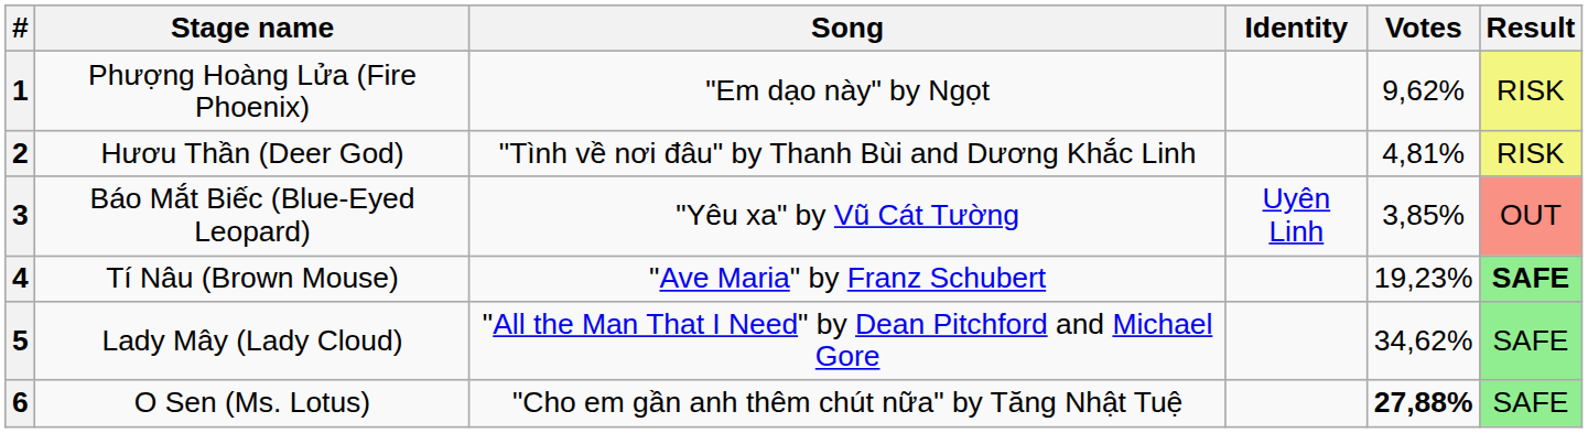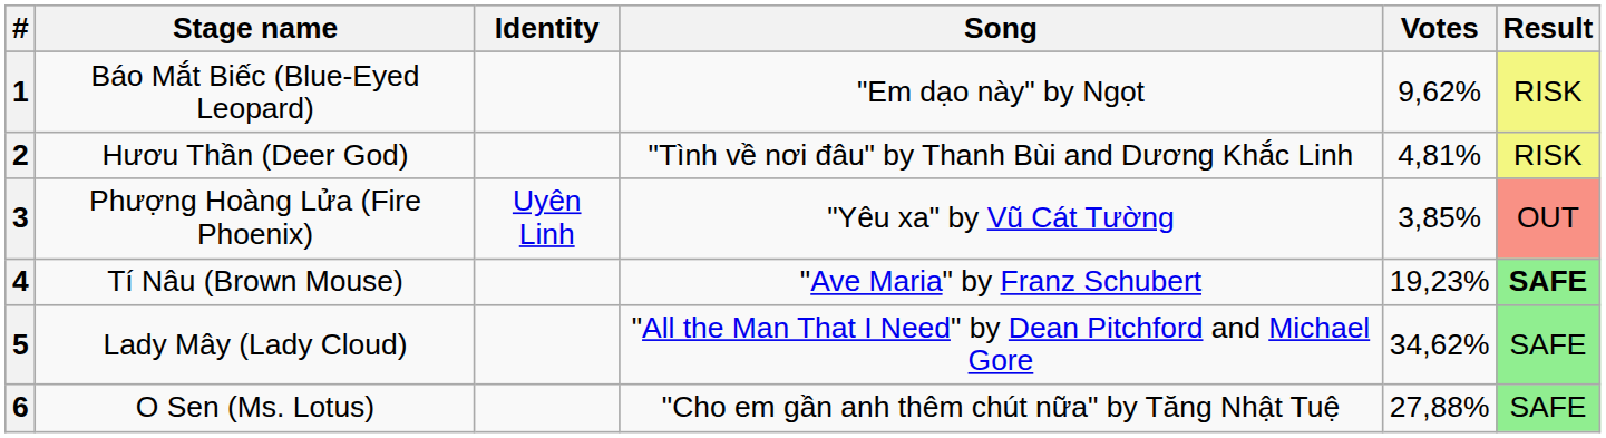 <table class="wikitable plainrowheaders" style="text-align: center;">
 <tr>
 <th>#</th>
 <th>Stage name</th>
+<th>Identity</th>
 <th>Song</th>
-<th>Identity</th>
 <th>Votes</th>
 <th>Result</th>
 </tr>
 <tr>
 <th>1</th>
-<td>Phượng Hoàng Lửa (Fire Phoenix)</td>
+<td>Báo Mắt Biếc (Blue-Eyed Leopard)</td>
+<td></td>
 <td>"Em dạo này" by Ngọt</td>
-<td></td>
 <td>9,62%</td>
 <td bgcolor="#F3F781">RISK</td>
 </tr>
 <tr>
 <th>2</th>
 <td>Hươu Thần (Deer God)</td>
+<td></td>
 <td>"Tình về nơi đâu" by Thanh Bùi and Dương Khắc Linh</td>
-<td></td>
 <td>4,81%</td>
 <td bgcolor="#F3F781">RISK</td>
 </tr>
 <tr>
 <th>3</th>
-<td>Báo Mắt Biếc (Blue-Eyed Leopard)</td>
+<td>Phượng Hoàng Lửa (Fire Phoenix)</td>
+<td><a href='#'>Uyên Linh</a></td>
 <td>"Yêu xa" by <a href='#'>Vũ Cát Tường</a></td>
-<td><a href='#'>Uyên Linh</a></td>
 <td>3,85%</td>
 <td bgcolor="#F99185">OUT</td>
 </tr>
 <tr>
 <th>4</th>
 <td>Tí Nâu (Brown Mouse)</td>
+<td></td>
 <td>"<a href='#'>Ave Maria</a>" by <a href='#'>Franz Schubert</a></td>
-<td></td>
 <td>19,23%</td>
 <td bgcolor=lightgreen><strong>SAFE</strong></td>
 </tr>
 <tr>
 <th>5</th>
 <td>Lady Mây (Lady Cloud)</td>
+<td></td>
 <td>"<a href='#'>All the Man That I Need</a>" by <a href='#'>Dean Pitchford</a> and <a href='#'>Michael Gore</a></td>
-<td></td>
 <td>34,62%</td>
 <td bgcolor=lightgreen>SAFE</td>
 </tr>
 <tr>
 <th>6</th>
 <td>O Sen (Ms. Lotus)</td>
+<td></td>
 <td>"Cho em gần anh thêm chút nữa" by Tăng Nhật Tuệ</td>
-<td></td>
-<td><strong>27,88%</strong></td>
+<td>27,88%</td>
 <td bgcolor=lightgreen>SAFE</td>
 </tr>
 </table>
